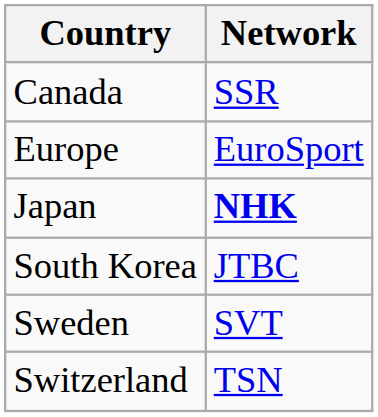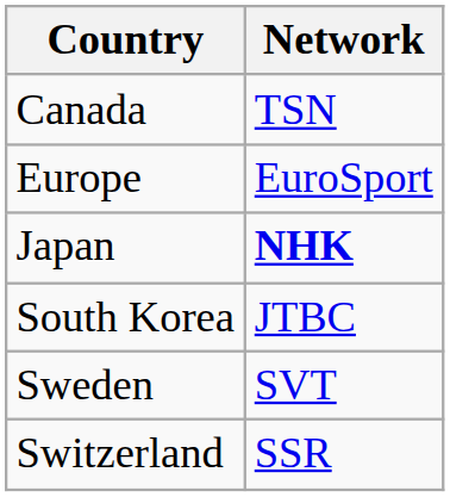 <table class="wikitable">
 <tr>
 <th>Country</th>
 <th>Network</th>
 </tr>
 <tr>
 <td>Canada</td>
-<td><a href='#'>SSR</a></td>
+<td><a href='#'>TSN</a></td>
 </tr>
 <tr>
 <td>Europe</td>
 <td><a href='#'>EuroSport</a></td>
 </tr>
 <tr>
 <td>Japan</td>
 <td><strong><a href='#'>NHK</a></strong></td>
 </tr>
 <tr>
 <td>South Korea</td>
 <td><a href='#'>JTBC</a></td>
 </tr>
 <tr>
 <td>Sweden</td>
 <td><a href='#'>SVT</a></td>
 </tr>
 <tr>
 <td>Switzerland</td>
-<td><a href='#'>TSN</a></td>
+<td><a href='#'>SSR</a></td>
 </tr>
 </table>
